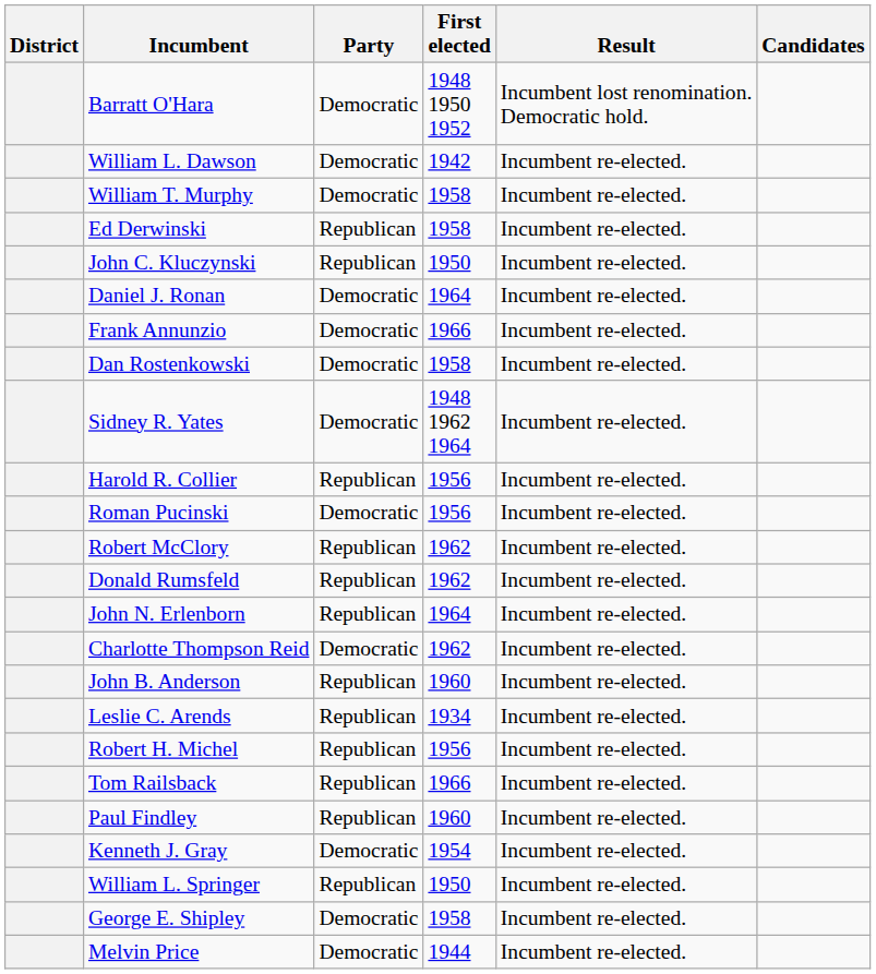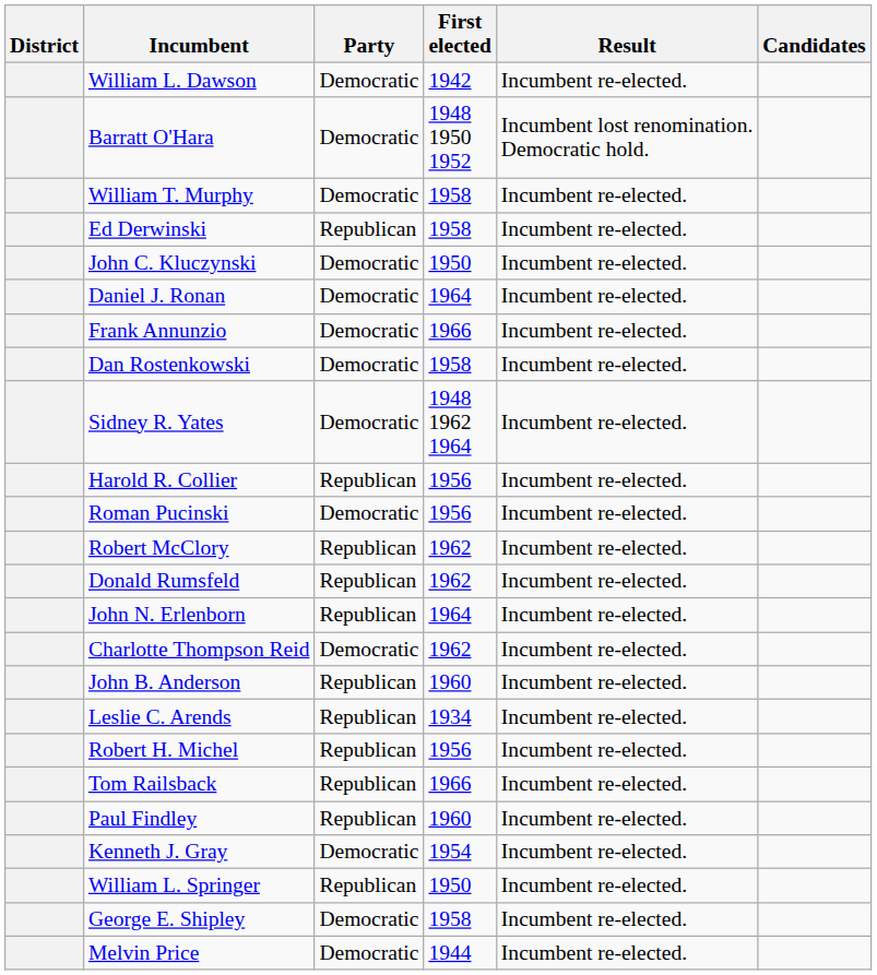 <table class=wikitable>
 <tr valign=bottom>
 <th>District</th>
 <th>Incumbent</th>
 <th>Party</th>
 <th>First<br>elected</th>
 <th>Result</th>
 <th>Candidates</th>
 </tr>
 <tr>
 <th></th>
+<td><a href='#'>William L. Dawson</a></td>
+<td>Democratic</td>
+<td><a href='#'>1942</a></td>
+<td>Incumbent re-elected.</td>
+<td nowrap></td>
+</tr>
+<tr>
+<th></th>
 <td><a href='#'>Barratt O'Hara</a></td>
 <td>Democratic</td>
 <td><a href='#'>1948</a><br>1950 <br><a href='#'>1952</a></td>
 <td>Incumbent lost renomination.<br>Democratic hold.</td>
-<td nowrap></td>
-</tr>
-<tr>
-<th></th>
-<td><a href='#'>William L. Dawson</a></td>
-<td>Democratic</td>
-<td><a href='#'>1942</a></td>
-<td>Incumbent re-elected.</td>
 <td nowrap></td>
 </tr>
 <tr>
 <th></th>
 <td><a href='#'>William T. Murphy</a></td>
 <td>Democratic</td>
 <td><a href='#'>1958</a></td>
 <td>Incumbent re-elected.</td>
 <td nowrap></td>
 </tr>
 <tr>
 <th></th>
 <td><a href='#'>Ed Derwinski</a></td>
 <td>Republican</td>
 <td><a href='#'>1958</a></td>
 <td>Incumbent re-elected.</td>
 <td nowrap></td>
 </tr>
 <tr>
 <th></th>
 <td><a href='#'>John C. Kluczynski</a></td>
-<td>Republican</td>
+<td>Democratic</td>
 <td><a href='#'>1950</a></td>
 <td>Incumbent re-elected.</td>
 <td nowrap></td>
 </tr>
 <tr>
 <th></th>
 <td><a href='#'>Daniel J. Ronan</a></td>
 <td>Democratic</td>
 <td><a href='#'>1964</a></td>
 <td>Incumbent re-elected.</td>
 <td nowrap></td>
 </tr>
 <tr>
 <th></th>
 <td><a href='#'>Frank Annunzio</a></td>
 <td>Democratic</td>
 <td><a href='#'>1966</a></td>
 <td>Incumbent re-elected.</td>
 <td nowrap></td>
 </tr>
 <tr>
 <th></th>
 <td><a href='#'>Dan Rostenkowski</a></td>
 <td>Democratic</td>
 <td><a href='#'>1958</a></td>
 <td>Incumbent re-elected.</td>
 <td nowrap></td>
 </tr>
 <tr>
 <th></th>
 <td><a href='#'>Sidney R. Yates</a></td>
 <td>Democratic</td>
 <td><a href='#'>1948</a><br>1962 <br><a href='#'>1964</a></td>
 <td>Incumbent re-elected.</td>
 <td nowrap></td>
 </tr>
 <tr>
 <th></th>
 <td><a href='#'>Harold R. Collier</a></td>
 <td>Republican</td>
 <td><a href='#'>1956</a></td>
 <td>Incumbent re-elected.</td>
 <td nowrap></td>
 </tr>
 <tr>
 <th></th>
 <td><a href='#'>Roman Pucinski</a></td>
 <td>Democratic</td>
 <td><a href='#'>1956</a></td>
 <td>Incumbent re-elected.</td>
 <td nowrap></td>
 </tr>
 <tr>
 <th></th>
 <td><a href='#'>Robert McClory</a></td>
 <td>Republican</td>
 <td><a href='#'>1962</a></td>
 <td>Incumbent re-elected.</td>
 <td nowrap></td>
 </tr>
 <tr>
 <th></th>
 <td><a href='#'>Donald Rumsfeld</a></td>
 <td>Republican</td>
 <td><a href='#'>1962</a></td>
 <td>Incumbent re-elected.</td>
 <td nowrap></td>
 </tr>
 <tr>
 <th></th>
 <td><a href='#'>John N. Erlenborn</a></td>
 <td>Republican</td>
 <td><a href='#'>1964</a></td>
 <td>Incumbent re-elected.</td>
 <td nowrap></td>
 </tr>
 <tr>
 <th></th>
 <td><a href='#'>Charlotte Thompson Reid</a></td>
 <td>Democratic</td>
 <td><a href='#'>1962</a></td>
 <td>Incumbent re-elected.</td>
 <td nowrap></td>
 </tr>
 <tr>
 <th></th>
 <td><a href='#'>John B. Anderson</a></td>
 <td>Republican</td>
 <td><a href='#'>1960</a></td>
 <td>Incumbent re-elected.</td>
 <td nowrap></td>
 </tr>
 <tr>
 <th></th>
 <td><a href='#'>Leslie C. Arends</a></td>
 <td>Republican</td>
 <td><a href='#'>1934</a></td>
 <td>Incumbent re-elected.</td>
 <td nowrap></td>
 </tr>
 <tr>
 <th></th>
 <td><a href='#'>Robert H. Michel</a></td>
 <td>Republican</td>
 <td><a href='#'>1956</a></td>
 <td>Incumbent re-elected.</td>
 <td nowrap></td>
 </tr>
 <tr>
 <th></th>
 <td><a href='#'>Tom Railsback</a></td>
 <td>Republican</td>
 <td><a href='#'>1966</a></td>
 <td>Incumbent re-elected.</td>
 <td nowrap></td>
 </tr>
 <tr>
 <th></th>
 <td><a href='#'>Paul Findley</a></td>
 <td>Republican</td>
 <td><a href='#'>1960</a></td>
 <td>Incumbent re-elected.</td>
 <td nowrap></td>
 </tr>
 <tr>
 <th></th>
 <td><a href='#'>Kenneth J. Gray</a></td>
 <td>Democratic</td>
 <td><a href='#'>1954</a></td>
 <td>Incumbent re-elected.</td>
 <td nowrap></td>
 </tr>
 <tr>
 <th></th>
 <td><a href='#'>William L. Springer</a></td>
 <td>Republican</td>
 <td><a href='#'>1950</a></td>
 <td>Incumbent re-elected.</td>
 <td nowrap></td>
 </tr>
 <tr>
 <th></th>
 <td><a href='#'>George E. Shipley</a></td>
 <td>Democratic</td>
 <td><a href='#'>1958</a></td>
 <td>Incumbent re-elected.</td>
 <td nowrap></td>
 </tr>
 <tr>
 <th></th>
 <td><a href='#'>Melvin Price</a></td>
 <td>Democratic</td>
 <td><a href='#'>1944</a></td>
 <td>Incumbent re-elected.</td>
 <td nowrap></td>
 </tr>
 </table>
